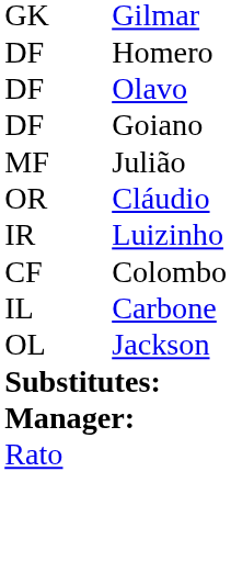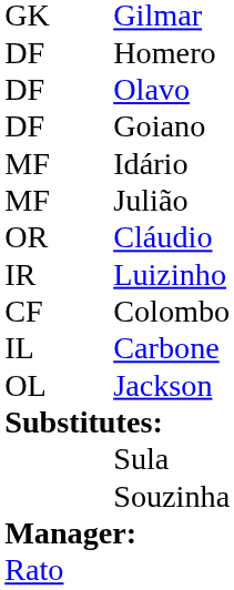 <table cellspacing="0" cellpadding="0" style="font-size:90%; margin:0.2em auto;">
 <tr>
 <th width="25"></th>
 <th width="25"></th>
 </tr>
 <tr>
 <td>GK</td>
 <td><strong> </strong></td>
 <td> <a href='#'>Gilmar</a></td>
 </tr>
 <tr>
 <td>DF</td>
 <td><strong> </strong></td>
 <td> Homero</td>
 </tr>
 <tr>
 <td>DF</td>
 <td><strong> </strong></td>
 <td> <a href='#'>Olavo</a></td>
 </tr>
 <tr>
 <td>DF</td>
 <td><strong> </strong></td>
 <td> Goiano</td>
+</tr>
+<tr>
+<td>MF</td>
+<td><strong> </strong></td>
+<td> Idário</td>
+<td></td>
+<td></td>
 </tr>
 <tr>
 <td>MF</td>
 <td><strong> </strong></td>
 <td> Julião</td>
 </tr>
 <tr>
 <td>OR</td>
 <td><strong> </strong></td>
 <td> <a href='#'>Cláudio</a></td>
 </tr>
 <tr>
 <td>IR</td>
 <td><strong> </strong></td>
 <td> <a href='#'>Luizinho</a></td>
 <td></td>
 <td></td>
 </tr>
 <tr>
 <td>CF</td>
 <td><strong> </strong></td>
 <td> Colombo</td>
 </tr>
 <tr>
 <td>IL</td>
 <td><strong> </strong></td>
 <td> <a href='#'>Carbone</a></td>
 </tr>
 <tr>
 <td>OL</td>
 <td><strong> </strong></td>
 <td> <a href='#'>Jackson</a></td>
 </tr>
 <tr>
 <td colspan=3><strong>Substitutes:</strong></td>
 </tr>
 <tr>
+<td></td>
+<td><strong> </strong></td>
+<td> Sula</td>
+<td></td>
+<td></td>
+</tr>
+<tr>
+<td></td>
+<td><strong> </strong></td>
+<td> Souzinha</td>
+<td></td>
+<td></td>
+</tr>
+<tr>
 <td colspan=3><strong>Manager:</strong></td>
 </tr>
 <tr>
 <td colspan=4> <a href='#'>Rato</a></td>
 </tr>
 </table>
